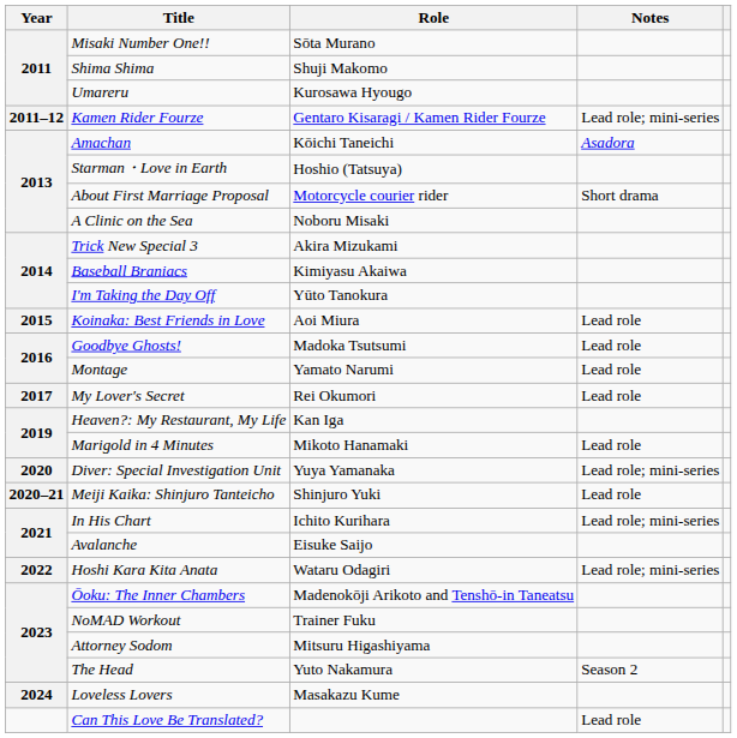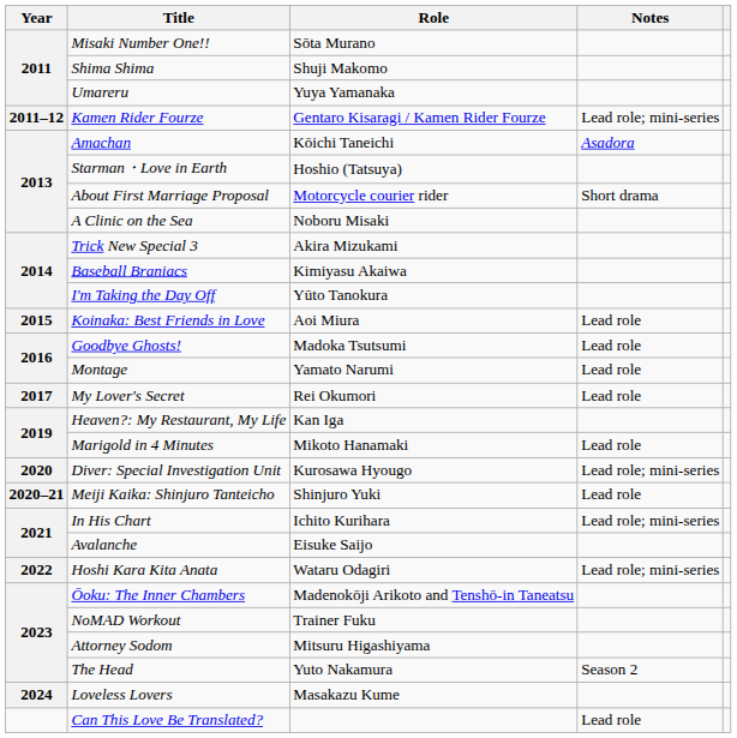 <table class="wikitable plainrowheaders sortable">
 <tr>
 <th scope="col">Year</th>
 <th scope="col">Title</th>
 <th scope="col">Role</th>
 <th scope="col" class="unsortable">Notes</th>
 <th scope="col" class="unsortable"></th>
 </tr>
 <tr>
 <th scope="row" rowspan="3">2011</th>
 <td><em>Misaki Number One!!</em></td>
 <td>Sōta Murano</td>
 <td></td>
 <td style="text-align:center"></td>
 </tr>
 <tr>
 <td><em>Shima Shima</em></td>
 <td>Shuji Makomo</td>
 <td></td>
 <td style="text-align:center"></td>
 </tr>
 <tr>
 <td><em>Umareru</em></td>
-<td>Kurosawa Hyougo</td>
+<td>Yuya Yamanaka</td>
 <td></td>
 <td style="text-align:center"></td>
 </tr>
 <tr>
 <th scope="row">2011–12</th>
 <td><em><a href='#'>Kamen Rider Fourze</a></em></td>
 <td><a href='#'>Gentaro Kisaragi / Kamen Rider Fourze</a></td>
 <td>Lead role; mini-series</td>
 <td style="text-align:center"></td>
 </tr>
 <tr>
 <th scope="row" rowspan="4">2013</th>
 <td><em><a href='#'>Amachan</a></em></td>
 <td>Kōichi Taneichi</td>
 <td><em><a href='#'>Asadora</a></em></td>
 <td style="text-align:center"></td>
 </tr>
 <tr>
 <td><em>Starman・Love in Earth</em></td>
 <td>Hoshio (Tatsuya)</td>
 <td></td>
 <td style="text-align:center"></td>
 </tr>
 <tr>
 <td><em>About First Marriage Proposal</em></td>
 <td><a href='#'>Motorcycle courier</a> rider</td>
 <td>Short drama</td>
 <td style="text-align:center"></td>
 </tr>
 <tr>
 <td><em>A Clinic on the Sea</em></td>
 <td>Noboru Misaki</td>
 <td></td>
 <td style="text-align:center"></td>
 </tr>
 <tr>
 <th scope="row" rowspan="3">2014</th>
 <td><em><a href='#'>Trick</a> New Special 3</em></td>
 <td>Akira Mizukami</td>
 <td></td>
 <td style="text-align:center"></td>
 </tr>
 <tr>
 <td><em><a href='#'>Baseball Braniacs</a></em></td>
 <td>Kimiyasu Akaiwa</td>
 <td></td>
 <td style="text-align:center"></td>
 </tr>
 <tr>
 <td><em><a href='#'>I'm Taking the Day Off</a></em></td>
 <td>Yūto Tanokura</td>
 <td></td>
 <td style="text-align:center"></td>
 </tr>
 <tr>
 <th scope="row">2015</th>
 <td><em><a href='#'>Koinaka: Best Friends in Love</a></em></td>
 <td>Aoi Miura</td>
 <td>Lead role</td>
 <td style="text-align:center"></td>
 </tr>
 <tr>
 <th scope="row" rowspan="2">2016</th>
 <td><em><a href='#'>Goodbye Ghosts!</a></em></td>
 <td>Madoka Tsutsumi</td>
 <td>Lead role</td>
 <td style="text-align:center"></td>
 </tr>
 <tr>
 <td><em>Montage</em></td>
 <td>Yamato Narumi</td>
 <td>Lead role</td>
 <td style="text-align:center"></td>
 </tr>
 <tr>
 <th scope="row">2017</th>
 <td><em>My Lover's Secret</em></td>
 <td>Rei Okumori</td>
 <td>Lead role</td>
 <td style="text-align:center"></td>
 </tr>
 <tr>
 <th scope="row" rowspan="2">2019</th>
 <td><em>Heaven?: My Restaurant, My Life</em></td>
 <td>Kan Iga</td>
 <td></td>
 <td style="text-align:center"></td>
 </tr>
 <tr>
 <td><em>Marigold in 4 Minutes </em></td>
 <td>Mikoto Hanamaki</td>
 <td>Lead role</td>
 <td style="text-align:center"></td>
 </tr>
 <tr>
 <th scope="row">2020</th>
 <td><em>Diver: Special Investigation Unit</em></td>
-<td>Yuya Yamanaka</td>
+<td>Kurosawa Hyougo</td>
 <td>Lead role; mini-series</td>
 <td style="text-align:center"></td>
 </tr>
 <tr>
 <th scope="row">2020–21</th>
 <td><em>Meiji Kaika: Shinjuro Tanteicho</em></td>
 <td>Shinjuro Yuki</td>
 <td>Lead role</td>
 <td style="text-align:center"></td>
 </tr>
 <tr>
 <th scope="row" rowspan="2">2021</th>
 <td><em>In His Chart</em></td>
 <td>Ichito Kurihara</td>
 <td>Lead role; mini-series</td>
 <td style="text-align:center"></td>
 </tr>
 <tr>
 <td><em>Avalanche</em></td>
 <td>Eisuke Saijo</td>
 <td></td>
 <td style="text-align:center"></td>
 </tr>
 <tr>
 <th scope="row">2022</th>
 <td><em>Hoshi Kara Kita Anata</em></td>
 <td>Wataru Odagiri</td>
 <td>Lead role; mini-series</td>
 <td style="text-align:center"></td>
 </tr>
 <tr>
 <th scope="row" rowspan="4">2023</th>
 <td><em><a href='#'>Ōoku: The Inner Chambers</a></em></td>
 <td>Madenokōji Arikoto and <a href='#'>Tenshō-in Taneatsu</a></td>
 <td></td>
 <td style="text-align:center"></td>
 </tr>
 <tr>
 <td><em>NoMAD Workout</em></td>
 <td>Trainer Fuku</td>
 <td></td>
 <td style="text-align:center"></td>
 </tr>
 <tr>
 <td><em>Attorney Sodom</em></td>
 <td>Mitsuru Higashiyama</td>
 <td></td>
 <td style="text-align:center"></td>
 </tr>
 <tr>
 <td><em>The Head</em></td>
 <td>Yuto Nakamura</td>
 <td>Season 2</td>
 <td style="text-align:center"></td>
 </tr>
 <tr>
 <th scope="row">2024</th>
 <td><em>Loveless Lovers</em></td>
 <td>Masakazu Kume</td>
 <td></td>
 <td style="text-align:center"></td>
 </tr>
 <tr>
 <td></td>
 <td><em><a href='#'>Can This Love Be Translated?</a></em></td>
 <td></td>
 <td>Lead role</td>
 <td style="text-align:center"></td>
 </tr>
 </table>
